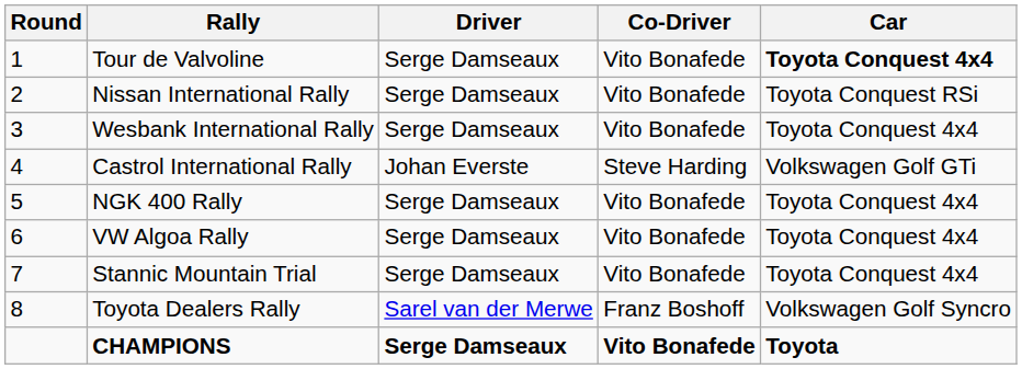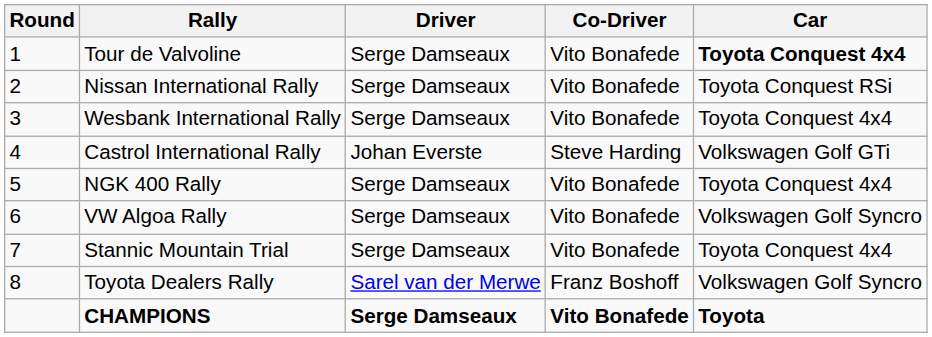 <table class="wikitable">
 <tr>
 <th>Round</th>
 <th>Rally</th>
 <th>Driver</th>
 <th>Co-Driver</th>
 <th>Car</th>
 </tr>
 <tr>
 <td>1</td>
 <td>Tour de Valvoline</td>
 <td>Serge Damseaux</td>
 <td>Vito Bonafede</td>
 <td><strong>Toyota Conquest 4x4</strong></td>
 </tr>
 <tr>
 <td>2</td>
 <td>Nissan International Rally</td>
 <td>Serge Damseaux</td>
 <td>Vito Bonafede</td>
 <td>Toyota Conquest RSi</td>
 </tr>
 <tr>
 <td>3</td>
 <td>Wesbank International Rally</td>
 <td>Serge Damseaux</td>
 <td>Vito Bonafede</td>
 <td>Toyota Conquest 4x4</td>
 </tr>
 <tr>
 <td>4</td>
 <td>Castrol International Rally</td>
 <td>Johan Everste</td>
 <td>Steve Harding</td>
 <td>Volkswagen Golf GTi</td>
 </tr>
 <tr>
 <td>5</td>
 <td>NGK 400 Rally</td>
 <td>Serge Damseaux</td>
 <td>Vito Bonafede</td>
 <td>Toyota Conquest 4x4</td>
 </tr>
 <tr>
 <td>6</td>
 <td>VW Algoa Rally</td>
 <td>Serge Damseaux</td>
 <td>Vito Bonafede</td>
-<td>Toyota Conquest 4x4</td>
+<td>Volkswagen Golf Syncro</td>
 </tr>
 <tr>
 <td>7</td>
 <td>Stannic Mountain Trial</td>
 <td>Serge Damseaux</td>
 <td>Vito Bonafede</td>
 <td>Toyota Conquest 4x4</td>
 </tr>
 <tr>
 <td>8</td>
 <td>Toyota Dealers Rally</td>
 <td><a href='#'>Sarel van der Merwe</a></td>
 <td>Franz Boshoff</td>
 <td>Volkswagen Golf Syncro</td>
 </tr>
 <tr>
 <td></td>
 <td><strong>CHAMPIONS</strong></td>
 <td><strong>Serge Damseaux</strong></td>
 <td><strong>Vito Bonafede</strong></td>
 <td><strong>Toyota</strong></td>
 </tr>
 </table>
